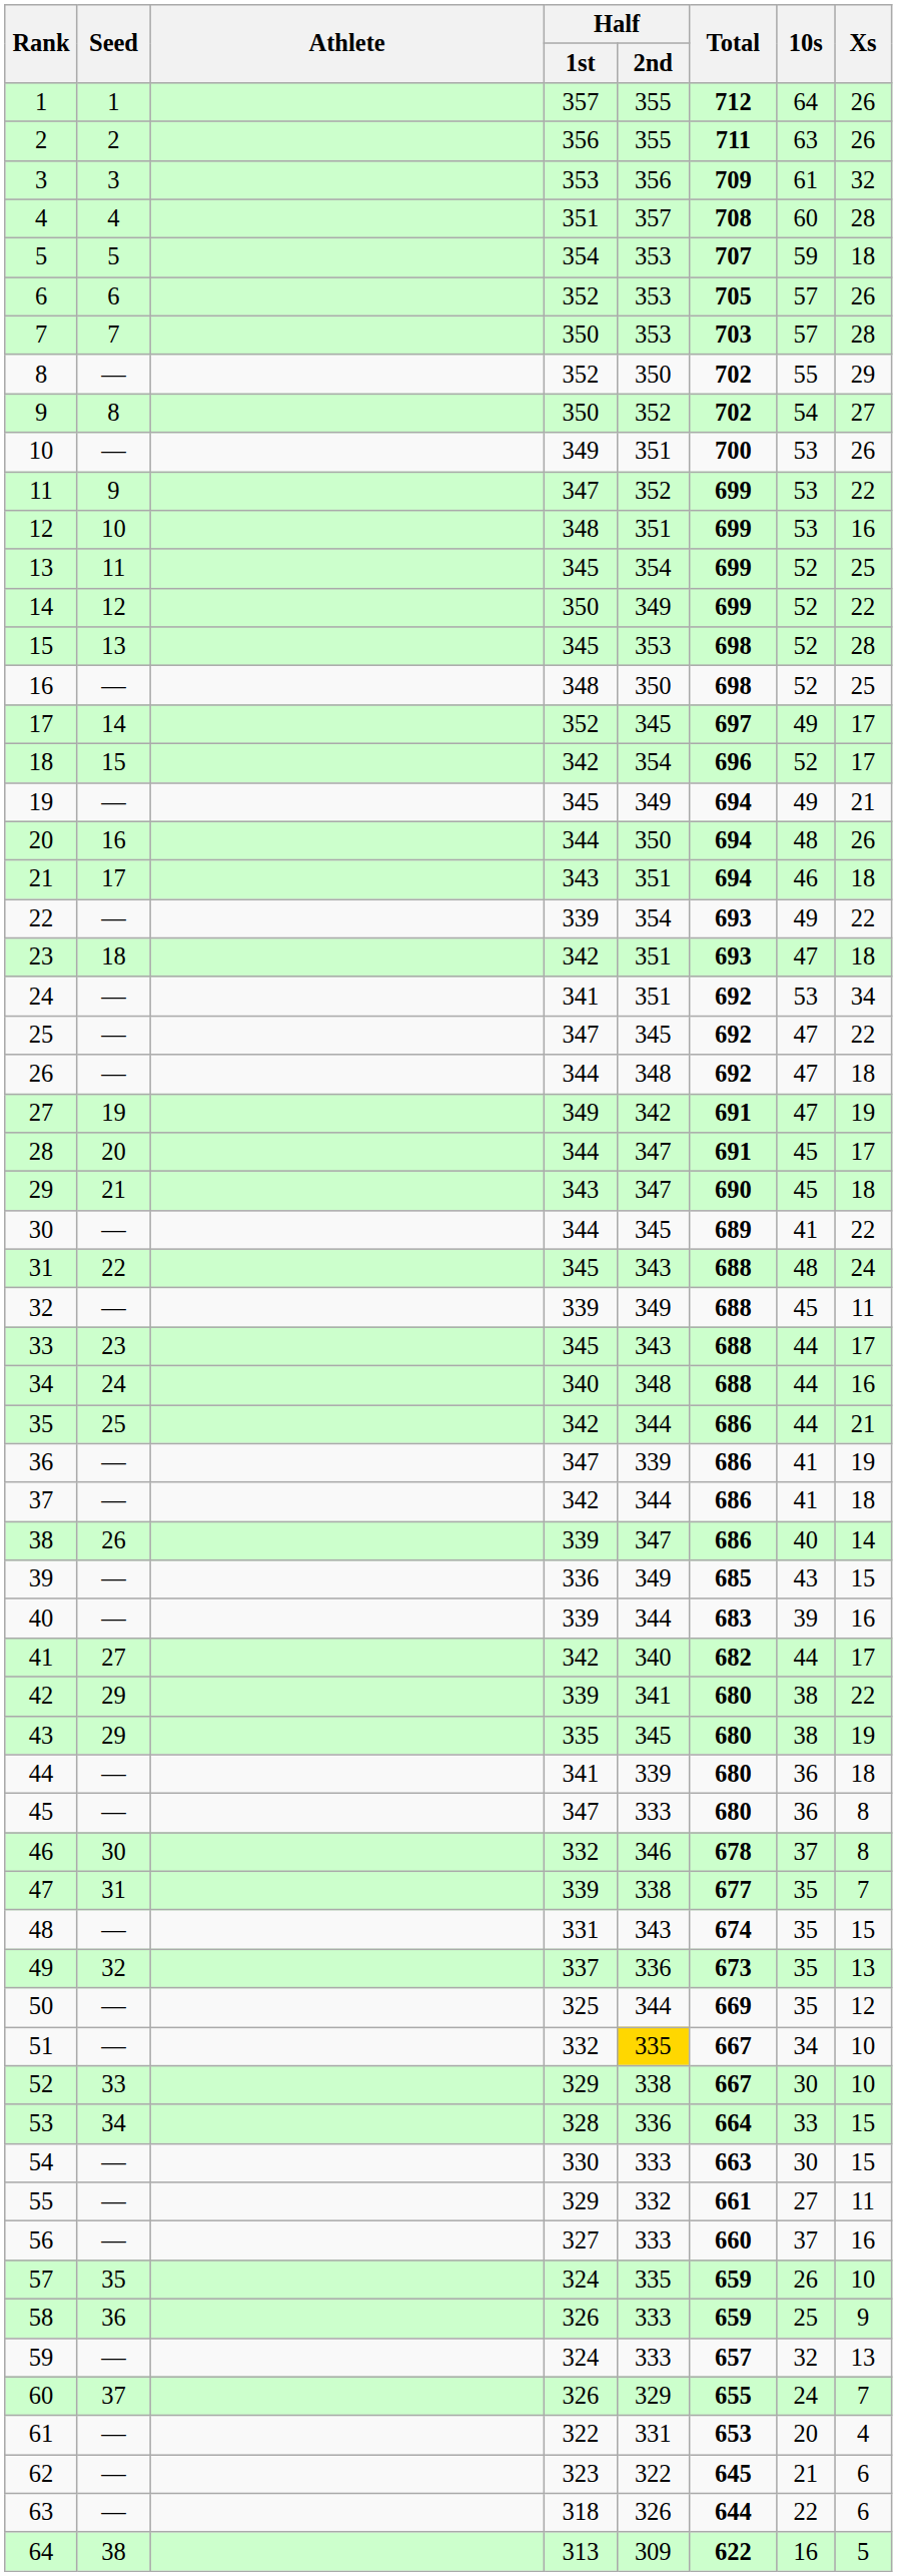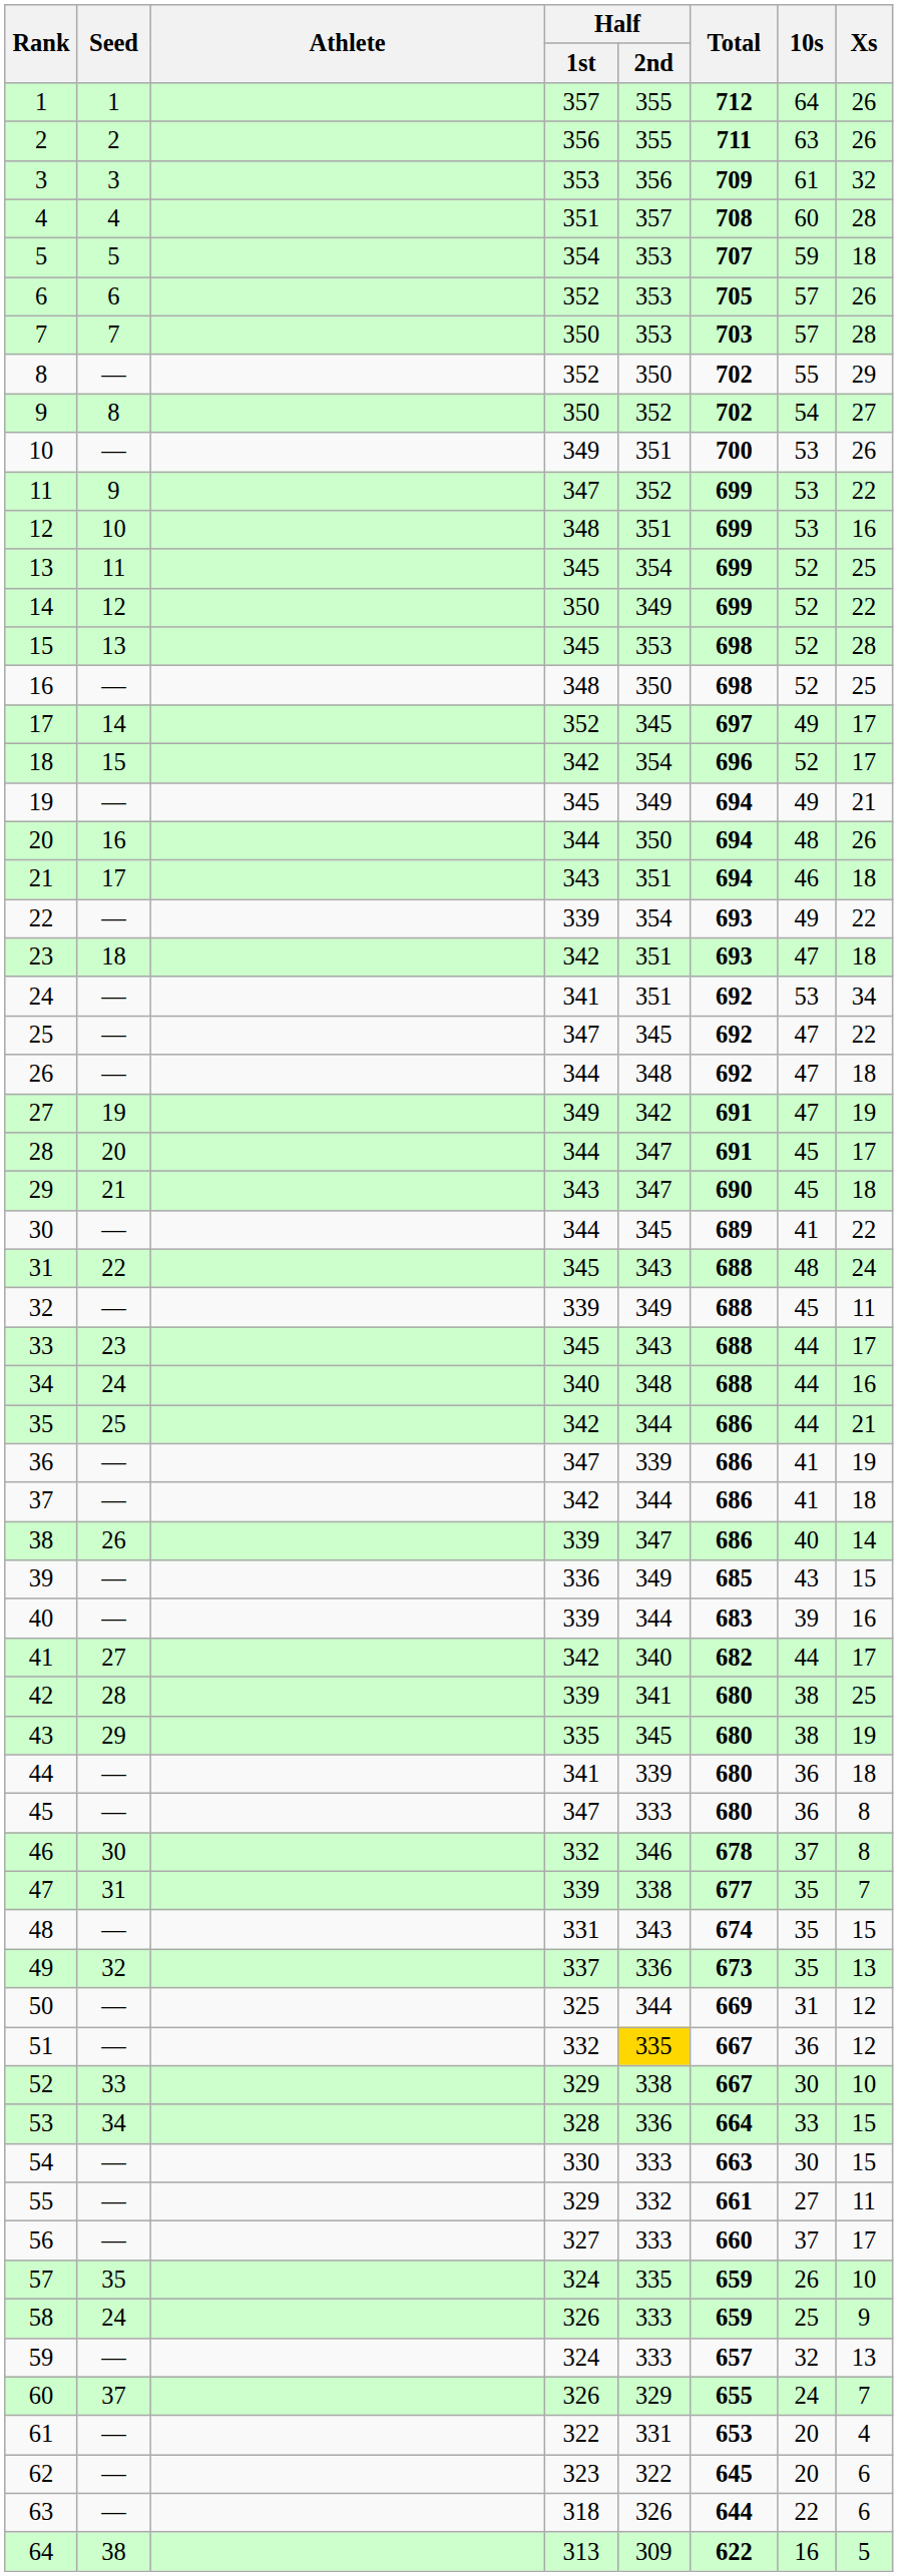 <table class="wikitable" style="text-align:center">
 <tr>
 <th rowspan=2 width=40>Rank</th>
 <th rowspan=2 width=40>Seed</th>
 <th rowspan=2 width=250>Athlete</th>
 <th colspan=2>Half</th>
 <th rowspan=2 width=50>Total</th>
 <th rowspan=2 width=30>10s</th>
 <th rowspan=2 width=30>Xs</th>
 </tr>
 <tr>
 <th width=40>1st</th>
 <th width=40>2nd</th>
 </tr>
 <tr bgcolor="#CCFFCC">
 <td>1</td>
 <td>1</td>
 <td align="left"></td>
 <td>357</td>
 <td>355</td>
 <td><strong>712</strong></td>
 <td>64</td>
 <td>26</td>
 </tr>
 <tr bgcolor="#CCFFCC">
 <td>2</td>
 <td>2</td>
 <td align="left"></td>
 <td>356</td>
 <td>355</td>
 <td><strong>711</strong></td>
 <td>63</td>
 <td>26</td>
 </tr>
 <tr bgcolor="#CCFFCC">
 <td>3</td>
 <td>3</td>
 <td align="left"></td>
 <td>353</td>
 <td>356</td>
 <td><strong>709</strong></td>
 <td>61</td>
 <td>32</td>
 </tr>
 <tr bgcolor="#CCFFCC">
 <td>4</td>
 <td>4</td>
 <td align="left"></td>
 <td>351</td>
 <td>357</td>
 <td><strong>708</strong></td>
 <td>60</td>
 <td>28</td>
 </tr>
 <tr bgcolor="#CCFFCC">
 <td>5</td>
 <td>5</td>
 <td align="left"></td>
 <td>354</td>
 <td>353</td>
 <td><strong>707</strong></td>
 <td>59</td>
 <td>18</td>
 </tr>
 <tr bgcolor="#CCFFCC">
 <td>6</td>
 <td>6</td>
 <td align="left"></td>
 <td>352</td>
 <td>353</td>
 <td><strong>705</strong></td>
 <td>57</td>
 <td>26</td>
 </tr>
 <tr bgcolor="#CCFFCC">
 <td>7</td>
 <td>7</td>
 <td align="left"></td>
 <td>350</td>
 <td>353</td>
 <td><strong>703</strong></td>
 <td>57</td>
 <td>28</td>
 </tr>
 <tr>
 <td>8</td>
 <td>—</td>
 <td align="left"></td>
 <td>352</td>
 <td>350</td>
 <td><strong>702</strong></td>
 <td>55</td>
 <td>29</td>
 </tr>
 <tr bgcolor="#CCFFCC">
 <td>9</td>
 <td>8</td>
 <td align="left"></td>
 <td>350</td>
 <td>352</td>
 <td><strong>702</strong></td>
 <td>54</td>
 <td>27</td>
 </tr>
 <tr>
 <td>10</td>
 <td>—</td>
 <td align="left"></td>
 <td>349</td>
 <td>351</td>
 <td><strong>700</strong></td>
 <td>53</td>
 <td>26</td>
 </tr>
 <tr bgcolor="#CCFFCC">
 <td>11</td>
 <td>9</td>
 <td align="left"></td>
 <td>347</td>
 <td>352</td>
 <td><strong>699</strong></td>
 <td>53</td>
 <td>22</td>
 </tr>
 <tr bgcolor="#CCFFCC">
 <td>12</td>
 <td>10</td>
 <td align="left"></td>
 <td>348</td>
 <td>351</td>
 <td><strong>699</strong></td>
 <td>53</td>
 <td>16</td>
 </tr>
 <tr bgcolor="#CCFFCC">
 <td>13</td>
 <td>11</td>
 <td align="left"></td>
 <td>345</td>
 <td>354</td>
 <td><strong>699</strong></td>
 <td>52</td>
 <td>25</td>
 </tr>
 <tr bgcolor="#CCFFCC">
 <td>14</td>
 <td>12</td>
 <td align="left"></td>
 <td>350</td>
 <td>349</td>
 <td><strong>699</strong></td>
 <td>52</td>
 <td>22</td>
 </tr>
 <tr bgcolor="#CCFFCC">
 <td>15</td>
 <td>13</td>
 <td align="left"></td>
 <td>345</td>
 <td>353</td>
 <td><strong>698</strong></td>
 <td>52</td>
 <td>28</td>
 </tr>
 <tr>
 <td>16</td>
 <td>—</td>
 <td align="left"></td>
 <td>348</td>
 <td>350</td>
 <td><strong>698</strong></td>
 <td>52</td>
 <td>25</td>
 </tr>
 <tr bgcolor="#CCFFCC">
 <td>17</td>
 <td>14</td>
 <td align="left"></td>
 <td>352</td>
 <td>345</td>
 <td><strong>697</strong></td>
 <td>49</td>
 <td>17</td>
 </tr>
 <tr bgcolor="#CCFFCC">
 <td>18</td>
 <td>15</td>
 <td align="left"></td>
 <td>342</td>
 <td>354</td>
 <td><strong>696</strong></td>
 <td>52</td>
 <td>17</td>
 </tr>
 <tr>
 <td>19</td>
 <td>—</td>
 <td align="left"></td>
 <td>345</td>
 <td>349</td>
 <td><strong>694</strong></td>
 <td>49</td>
 <td>21</td>
 </tr>
 <tr bgcolor="#CCFFCC">
 <td>20</td>
 <td>16</td>
 <td align="left"></td>
 <td>344</td>
 <td>350</td>
 <td><strong>694</strong></td>
 <td>48</td>
 <td>26</td>
 </tr>
 <tr bgcolor="#CCFFCC">
 <td>21</td>
 <td>17</td>
 <td align="left"></td>
 <td>343</td>
 <td>351</td>
 <td><strong>694</strong></td>
 <td>46</td>
 <td>18</td>
 </tr>
 <tr>
 <td>22</td>
 <td>—</td>
 <td align="left"></td>
 <td>339</td>
 <td>354</td>
 <td><strong>693</strong></td>
 <td>49</td>
 <td>22</td>
 </tr>
 <tr bgcolor="#CCFFCC">
 <td>23</td>
 <td>18</td>
 <td align="left"></td>
 <td>342</td>
 <td>351</td>
 <td><strong>693</strong></td>
 <td>47</td>
 <td>18</td>
 </tr>
 <tr>
 <td>24</td>
 <td>—</td>
 <td align="left"></td>
 <td>341</td>
 <td>351</td>
 <td><strong>692</strong></td>
 <td>53</td>
 <td>34</td>
 </tr>
 <tr>
 <td>25</td>
 <td>—</td>
 <td align="left"></td>
 <td>347</td>
 <td>345</td>
 <td><strong>692</strong></td>
 <td>47</td>
 <td>22</td>
 </tr>
 <tr>
 <td>26</td>
 <td>—</td>
 <td align="left"></td>
 <td>344</td>
 <td>348</td>
 <td><strong>692</strong></td>
 <td>47</td>
 <td>18</td>
 </tr>
 <tr bgcolor="#CCFFCC">
 <td>27</td>
 <td>19</td>
 <td align="left"></td>
 <td>349</td>
 <td>342</td>
 <td><strong>691</strong></td>
 <td>47</td>
 <td>19</td>
 </tr>
 <tr bgcolor="#CCFFCC">
 <td>28</td>
 <td>20</td>
 <td align="left"></td>
 <td>344</td>
 <td>347</td>
 <td><strong>691</strong></td>
 <td>45</td>
 <td>17</td>
 </tr>
 <tr bgcolor="#CCFFCC">
 <td>29</td>
 <td>21</td>
 <td align="left"></td>
 <td>343</td>
 <td>347</td>
 <td><strong>690</strong></td>
 <td>45</td>
 <td>18</td>
 </tr>
 <tr>
 <td>30</td>
 <td>—</td>
 <td align="left"></td>
 <td>344</td>
 <td>345</td>
 <td><strong>689</strong></td>
 <td>41</td>
 <td>22</td>
 </tr>
 <tr bgcolor="#CCFFCC">
 <td>31</td>
 <td>22</td>
 <td align="left"></td>
 <td>345</td>
 <td>343</td>
 <td><strong>688</strong></td>
 <td>48</td>
 <td>24</td>
 </tr>
 <tr>
 <td>32</td>
 <td>—</td>
 <td align="left"></td>
 <td>339</td>
 <td>349</td>
 <td><strong>688</strong></td>
 <td>45</td>
 <td>11</td>
 </tr>
 <tr bgcolor="#CCFFCC">
 <td>33</td>
 <td>23</td>
 <td align="left"></td>
 <td>345</td>
 <td>343</td>
 <td><strong>688</strong></td>
 <td>44</td>
 <td>17</td>
 </tr>
 <tr bgcolor="#CCFFCC">
 <td>34</td>
 <td>24</td>
 <td align="left"></td>
 <td>340</td>
 <td>348</td>
 <td><strong>688</strong></td>
 <td>44</td>
 <td>16</td>
 </tr>
 <tr bgcolor="#CCFFCC">
 <td>35</td>
 <td>25</td>
 <td align="left"></td>
 <td>342</td>
 <td>344</td>
 <td><strong>686</strong></td>
 <td>44</td>
 <td>21</td>
 </tr>
 <tr>
 <td>36</td>
 <td>—</td>
 <td align="left"></td>
 <td>347</td>
 <td>339</td>
 <td><strong>686</strong></td>
 <td>41</td>
 <td>19</td>
 </tr>
 <tr>
 <td>37</td>
 <td>—</td>
 <td align="left"></td>
 <td>342</td>
 <td>344</td>
 <td><strong>686</strong></td>
 <td>41</td>
 <td>18</td>
 </tr>
 <tr bgcolor="#CCFFCC">
 <td>38</td>
 <td>26</td>
 <td align="left"></td>
 <td>339</td>
 <td>347</td>
 <td><strong>686</strong></td>
 <td>40</td>
 <td>14</td>
 </tr>
 <tr>
 <td>39</td>
 <td>—</td>
 <td align="left"></td>
 <td>336</td>
 <td>349</td>
 <td><strong>685</strong></td>
 <td>43</td>
 <td>15</td>
 </tr>
 <tr>
 <td>40</td>
 <td>—</td>
 <td align="left"></td>
 <td>339</td>
 <td>344</td>
 <td><strong>683</strong></td>
 <td>39</td>
 <td>16</td>
 </tr>
 <tr bgcolor="#CCFFCC">
 <td>41</td>
 <td>27</td>
 <td align="left"></td>
 <td>342</td>
 <td>340</td>
 <td><strong>682</strong></td>
 <td>44</td>
 <td>17</td>
 </tr>
 <tr bgcolor="#CCFFCC">
 <td>42</td>
-<td>29</td>
+<td>28</td>
 <td align="left"></td>
 <td>339</td>
 <td>341</td>
 <td><strong>680</strong></td>
 <td>38</td>
-<td>22</td>
+<td>25</td>
 </tr>
 <tr bgcolor="#CCFFCC">
 <td>43</td>
 <td>29</td>
 <td align="left"></td>
 <td>335</td>
 <td>345</td>
 <td><strong>680</strong></td>
 <td>38</td>
 <td>19</td>
 </tr>
 <tr>
 <td>44</td>
 <td>—</td>
 <td align="left"></td>
 <td>341</td>
 <td>339</td>
 <td><strong>680</strong></td>
 <td>36</td>
 <td>18</td>
 </tr>
 <tr>
 <td>45</td>
 <td>—</td>
 <td align="left"></td>
 <td>347</td>
 <td>333</td>
 <td><strong>680</strong></td>
 <td>36</td>
 <td>8</td>
 </tr>
 <tr bgcolor="#CCFFCC">
 <td>46</td>
 <td>30</td>
 <td align="left"></td>
 <td>332</td>
 <td>346</td>
 <td><strong>678</strong></td>
 <td>37</td>
 <td>8</td>
 </tr>
 <tr bgcolor="#CCFFCC">
 <td>47</td>
 <td>31</td>
 <td align="left"></td>
 <td>339</td>
 <td>338</td>
 <td><strong>677</strong></td>
 <td>35</td>
 <td>7</td>
 </tr>
 <tr>
 <td>48</td>
 <td>—</td>
 <td align="left"></td>
 <td>331</td>
 <td>343</td>
 <td><strong>674</strong></td>
 <td>35</td>
 <td>15</td>
 </tr>
 <tr bgcolor="#CCFFCC">
 <td>49</td>
 <td>32</td>
 <td align="left"></td>
 <td>337</td>
 <td>336</td>
 <td><strong>673</strong></td>
 <td>35</td>
 <td>13</td>
 </tr>
 <tr>
 <td>50</td>
 <td>—</td>
 <td align="left"></td>
 <td>325</td>
 <td>344</td>
 <td><strong>669</strong></td>
-<td>35</td>
+<td>31</td>
 <td>12</td>
 </tr>
 <tr>
 <td>51</td>
 <td>—</td>
 <td align="left"></td>
 <td>332</td>
 <td style="background: gold;">335</td>
 <td><strong>667</strong></td>
-<td>34</td>
-<td>10</td>
+<td>36</td>
+<td>12</td>
 </tr>
 <tr bgcolor="#CCFFCC">
 <td>52</td>
 <td>33</td>
 <td align="left"></td>
 <td>329</td>
 <td>338</td>
 <td><strong>667</strong></td>
 <td>30</td>
 <td>10</td>
 </tr>
 <tr bgcolor="#CCFFCC">
 <td>53</td>
 <td>34</td>
 <td align="left"></td>
 <td>328</td>
 <td>336</td>
 <td><strong>664</strong></td>
 <td>33</td>
 <td>15</td>
 </tr>
 <tr>
 <td>54</td>
 <td>—</td>
 <td align="left"></td>
 <td>330</td>
 <td>333</td>
 <td><strong>663</strong></td>
 <td>30</td>
 <td>15</td>
 </tr>
 <tr>
 <td>55</td>
 <td>—</td>
 <td align="left"></td>
 <td>329</td>
 <td>332</td>
 <td><strong>661</strong></td>
 <td>27</td>
 <td>11</td>
 </tr>
 <tr>
 <td>56</td>
 <td>—</td>
 <td align="left"></td>
 <td>327</td>
 <td>333</td>
 <td><strong>660</strong></td>
 <td>37</td>
-<td>16</td>
+<td>17</td>
 </tr>
 <tr bgcolor="#CCFFCC">
 <td>57</td>
 <td>35</td>
 <td align="left"></td>
 <td>324</td>
 <td>335</td>
 <td><strong>659</strong></td>
 <td>26</td>
 <td>10</td>
 </tr>
 <tr bgcolor="#CCFFCC">
 <td>58</td>
-<td>36</td>
+<td>24</td>
 <td align="left"></td>
 <td>326</td>
 <td>333</td>
 <td><strong>659</strong></td>
 <td>25</td>
 <td>9</td>
 </tr>
 <tr>
 <td>59</td>
 <td>—</td>
 <td align="left"></td>
 <td>324</td>
 <td>333</td>
 <td><strong>657</strong></td>
 <td>32</td>
 <td>13</td>
 </tr>
 <tr bgcolor="#CCFFCC">
 <td>60</td>
 <td>37</td>
 <td align="left"></td>
 <td>326</td>
 <td>329</td>
 <td><strong>655</strong></td>
 <td>24</td>
 <td>7</td>
 </tr>
 <tr>
 <td>61</td>
 <td>—</td>
 <td align="left"></td>
 <td>322</td>
 <td>331</td>
 <td><strong>653</strong></td>
 <td>20</td>
 <td>4</td>
 </tr>
 <tr>
 <td>62</td>
 <td>—</td>
 <td align="left"></td>
 <td>323</td>
 <td>322</td>
 <td><strong>645</strong></td>
-<td>21</td>
+<td>20</td>
 <td>6</td>
 </tr>
 <tr>
 <td>63</td>
 <td>—</td>
 <td align="left"></td>
 <td>318</td>
 <td>326</td>
 <td><strong>644</strong></td>
 <td>22</td>
 <td>6</td>
 </tr>
 <tr bgcolor="#CCFFCC">
 <td>64</td>
 <td>38</td>
 <td align="left"></td>
 <td>313</td>
 <td>309</td>
 <td><strong>622</strong></td>
 <td>16</td>
 <td>5</td>
 </tr>
 </table>
